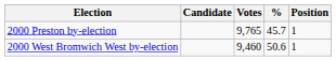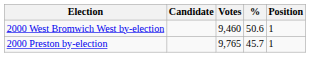 <table class="wikitable sortable">
 <tr>
 <th>Election</th>
 <th>Candidate</th>
 <th>Votes</th>
 <th>%</th>
 <th>Position</th>
 </tr>
 <tr>
+<td><a href='#'>2000 West Bromwich West by-election</a></td>
+<td></td>
+<td>9,460</td>
+<td>50.6</td>
+<td>1</td>
+</tr>
+<tr>
 <td><a href='#'>2000 Preston by-election</a></td>
 <td></td>
 <td>9,765</td>
 <td>45.7</td>
 <td>1</td>
 </tr>
-<tr>
-<td><a href='#'>2000 West Bromwich West by-election</a></td>
-<td></td>
-<td>9,460</td>
-<td>50.6</td>
-<td>1</td>
-</tr>
 </table>
